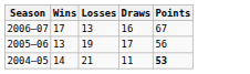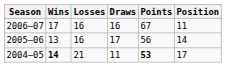 <table class="wikitable">
 <tr>
 <th>Season</th>
 <th>Wins</th>
 <th>Losses</th>
 <th>Draws</th>
 <th>Points</th>
+<th>Position</th>
 </tr>
 <tr>
 <td>2006–07</td>
 <td>17</td>
-<td>13</td>
+<td>16</td>
 <td>16</td>
 <td>67</td>
+<td>11</td>
 </tr>
 <tr>
 <td>2005–06</td>
 <td>13</td>
-<td>19</td>
+<td>16</td>
 <td>17</td>
 <td>56</td>
+<td>14</td>
 </tr>
 <tr>
 <td>2004–05</td>
-<td>14</td>
+<td><strong>14</strong></td>
 <td>21</td>
 <td>11</td>
 <td><strong>53</strong></td>
+<td>17</td>
 </tr>
 </table>
